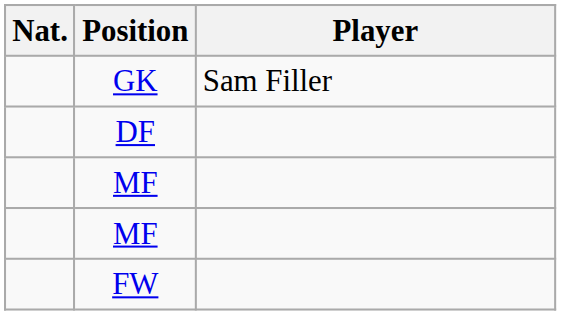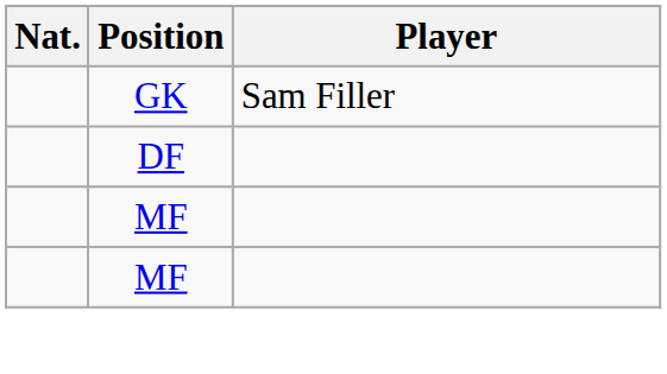 <table class="wikitable sortable" style="text-align:center; font-size: 95%;">
 <tr>
 <th class="unsortable" width="24px">Nat.</th>
 <th>Position</th>
 <th width="170px">Player</th>
 </tr>
 <tr>
 <td></td>
 <td><a href='#'>GK</a></td>
 <td align="left">Sam Filler</td>
 </tr>
 <tr>
 <td></td>
 <td><a href='#'>DF</a></td>
 <td align="left"></td>
 </tr>
 <tr>
 <td></td>
 <td><a href='#'>MF</a></td>
 <td align="left"></td>
 </tr>
 <tr>
 <td></td>
 <td><a href='#'>MF</a></td>
 <td align="left"></td>
 </tr>
-<tr>
-<td></td>
-<td><a href='#'>FW</a></td>
-<td align="left"></td>
-</tr>
 </table>
